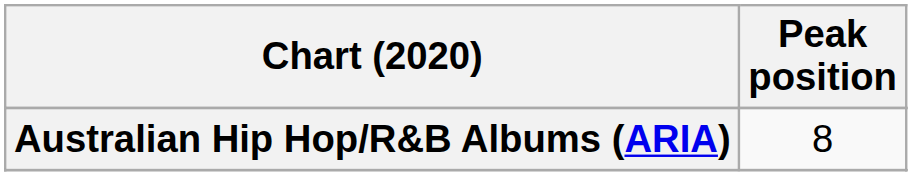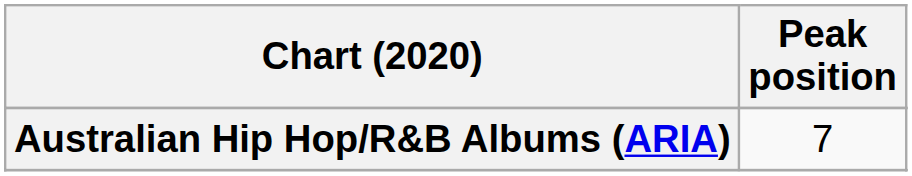 <table class="wikitable sortable plainrowheaders" style="text-align:center">
 <tr>
 <th scope="col">Chart (2020)</th>
 <th scope="col">Peak<br>position</th>
 </tr>
 <tr>
 </tr>
 <tr>
 <th scope="row">Australian Hip Hop/R&B Albums (<a href='#'>ARIA</a>)</th>
-<td>8</td>
+<td>7</td>
 </tr>
 <tr>
 </tr>
 <tr>
 </tr>
 <tr>
 </tr>
 <tr>
 </tr>
 <tr>
 </tr>
 <tr>
 </tr>
 <tr>
 </tr>
 <tr>
 </tr>
 <tr>
 </tr>
 <tr>
 </tr>
 <tr>
 </tr>
 <tr>
 </tr>
 </table>
